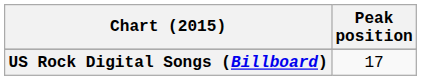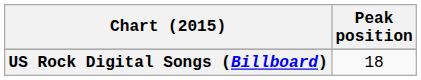 <table class="wikitable sortable plainrowheaders">
 <tr>
 <th>Chart (2015)</th>
 <th>Peak<br>position</th>
 </tr>
 <tr>
 </tr>
 <tr>
 <th scope="row">US Rock Digital Songs (<em><a href='#'>Billboard</a></em>)</th>
-<td style="text-align:center;">17</td>
+<td style="text-align:center;">18</td>
 </tr>
 </table>
